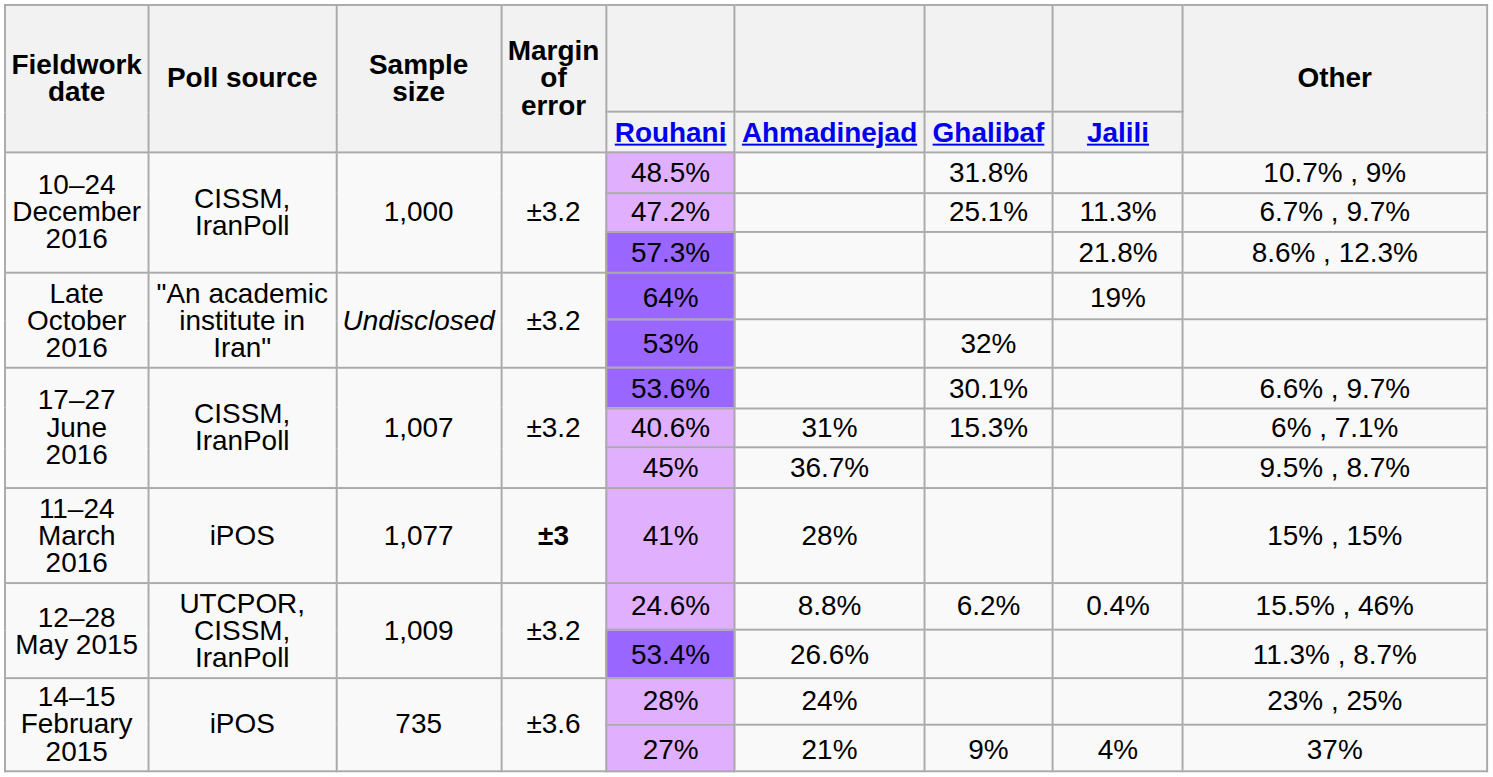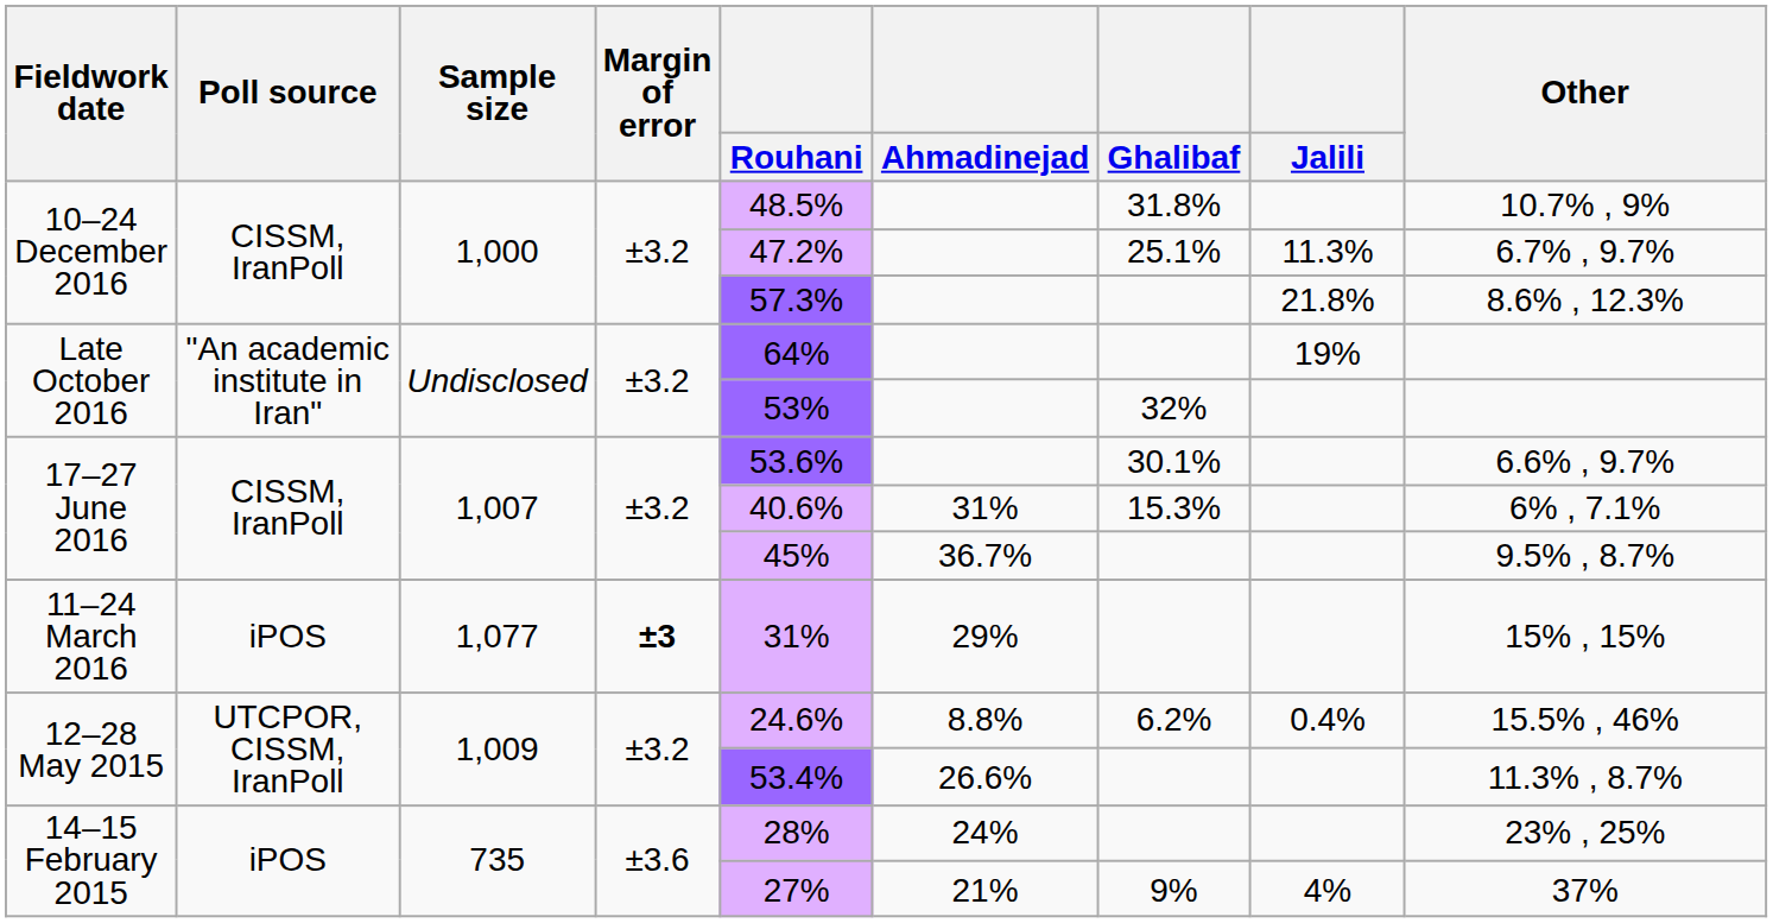 <table class="wikitable" style="text-align:center; font-size:90%; line-height:14px;">
 <tr style="height:55px; background-color:#E9E9E9">
 <th style="width:35px;"  rowspan="2">Fieldwork date</th>
 <th style="width:90px;"  rowspan="2">Poll source</th>
 <th style="width:35px;" rowspan="2">Sample<br>size</th>
 <th style="width:35px;"  rowspan="2">Margin of error</th>
 <th style="width:60px;"></th>
 <th style="width:60px;"></th>
 <th style="width:60px;"></th>
 <th style="width:60px;"></th>
 <th style="width:150px;"  rowspan="2">Other</th>
 </tr>
 <tr>
 <th><a href='#'>Rouhani</a></th>
 <th><a href='#'>Ahmadinejad</a></th>
 <th><a href='#'>Ghalibaf</a></th>
 <th><a href='#'>Jalili</a></th>
 </tr>
 <tr>
 <td rowspan="3">10–24 December 2016</td>
 <td rowspan="3">CISSM, IranPoll</td>
 <td rowspan="3">1,000</td>
 <td rowspan="3">±3.2</td>
 <td style="background:#E0B0FF">48.5%</td>
 <td></td>
 <td>31.8%</td>
 <td></td>
 <td>10.7% , 9% </td>
 </tr>
 <tr>
 <td style="background:#E0B0FF">47.2%</td>
 <td></td>
 <td>25.1%</td>
 <td>11.3%</td>
 <td>6.7% , 9.7% </td>
 </tr>
 <tr>
 <td style="background:#96F">57.3%</td>
 <td></td>
 <td></td>
 <td>21.8%</td>
 <td>8.6% , 12.3% </td>
 </tr>
 <tr>
 <td rowspan="2">Late October 2016</td>
 <td rowspan="2">"An academic institute in Iran"</td>
 <td rowspan="2"><em>Undisclosed</em></td>
 <td rowspan="2">±3.2</td>
 <td style="background:#96F">64%</td>
 <td></td>
 <td></td>
 <td>19%</td>
 <td></td>
 </tr>
 <tr>
 <td style="background:#96F">53%</td>
 <td></td>
 <td>32%</td>
 <td></td>
 <td></td>
 </tr>
 <tr>
 <td rowspan="3">17–27 June 2016</td>
 <td rowspan="3">CISSM, IranPoll</td>
 <td rowspan="3">1,007</td>
 <td rowspan="3">±3.2</td>
 <td style="background:#96F">53.6%</td>
 <td></td>
 <td>30.1%</td>
 <td></td>
 <td>6.6% , 9.7% </td>
 </tr>
 <tr>
 <td style="background:#E0B0FF">40.6%</td>
 <td>31%</td>
 <td>15.3%</td>
 <td></td>
 <td>6% , 7.1% </td>
 </tr>
 <tr>
 <td style="background:#E0B0FF">45%</td>
 <td>36.7%</td>
 <td></td>
 <td></td>
 <td>9.5% , 8.7% </td>
 </tr>
 <tr>
 <td>11–24 March 2016</td>
 <td>iPOS</td>
 <td>1,077</td>
 <td><strong>±3</strong></td>
-<td style="background:#E0B0FF">41%</td>
-<td>28%</td>
+<td style="background:#E0B0FF">31%</td>
+<td>29%</td>
 <td></td>
 <td></td>
 <td>15% , 15% </td>
 </tr>
 <tr>
 <td rowspan="2">12–28 May 2015</td>
 <td rowspan="2">UTCPOR, CISSM, IranPoll</td>
 <td rowspan="2">1,009</td>
 <td rowspan="2">±3.2</td>
 <td style="background:#E0B0FF">24.6%</td>
 <td>8.8%</td>
 <td>6.2%</td>
 <td>0.4%</td>
 <td>15.5% , 46% </td>
 </tr>
 <tr>
 <td style="background:#96F">53.4%</td>
 <td>26.6%</td>
 <td></td>
 <td></td>
 <td>11.3% , 8.7% </td>
 </tr>
 <tr>
 <td rowspan="2">14–15 February 2015</td>
 <td rowspan="2">iPOS</td>
 <td rowspan="2">735</td>
 <td rowspan="2">±3.6</td>
 <td style="background:#E0B0FF">28%</td>
 <td>24%</td>
 <td></td>
 <td></td>
 <td>23% , 25% </td>
 </tr>
 <tr>
 <td style="background:#E0B0FF">27%</td>
 <td>21%</td>
 <td>9%</td>
 <td>4%</td>
 <td>37% </td>
 </tr>
 </table>
